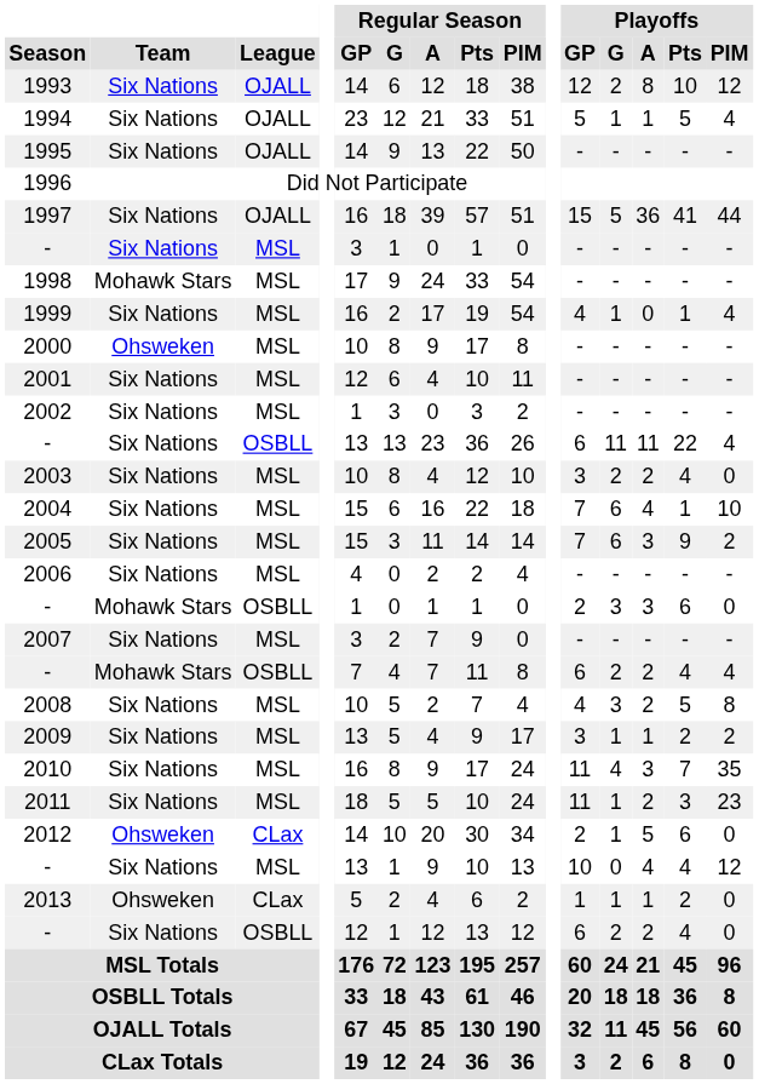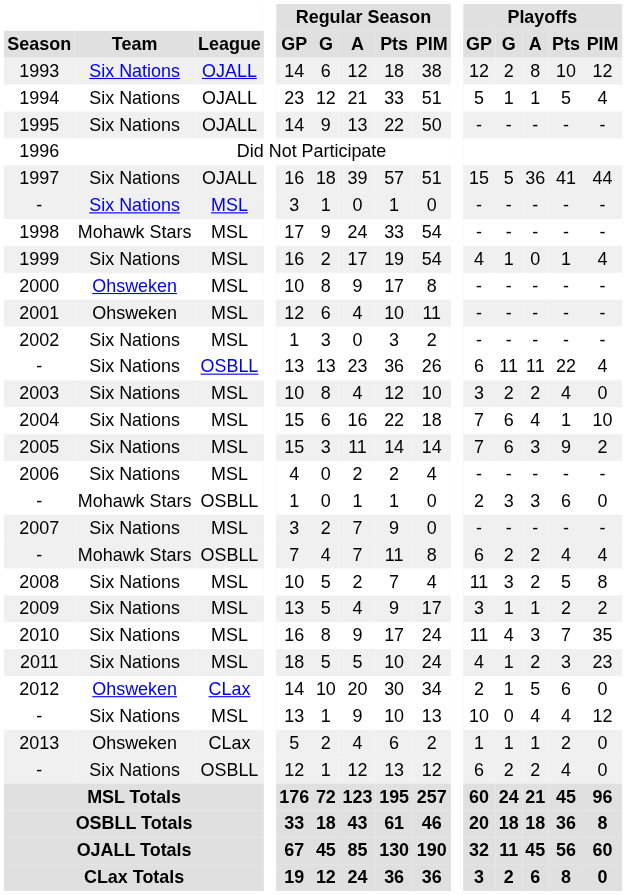 <table BORDER="0" CELLPADDING="3" CELLSPACING="0">
 <tr ALIGN="center" bgcolor="#e0e0e0">
 <th colspan="3" bgcolor="#ffffff"> </th>
 <th rowspan="99" bgcolor="#ffffff"> </th>
 <th colspan="5">Regular Season</th>
 <th rowspan="99" bgcolor="#ffffff"> </th>
 <th colspan="5">Playoffs</th>
 </tr>
 <tr ALIGN="center" bgcolor="#e0e0e0">
 <th>Season</th>
 <th>Team</th>
 <th>League</th>
 <th>GP</th>
 <th>G</th>
 <th>A</th>
 <th>Pts</th>
 <th>PIM</th>
 <th>GP</th>
 <th>G</th>
 <th>A</th>
 <th>Pts</th>
 <th>PIM</th>
 </tr>
 <tr ALIGN="center" bgcolor="#f0f0f0">
 <td>1993</td>
 <td><a href='#'>Six Nations</a></td>
 <td><a href='#'>OJALL</a></td>
 <td>14</td>
 <td>6</td>
 <td>12</td>
 <td>18</td>
 <td>38</td>
 <td>12</td>
 <td>2</td>
 <td>8</td>
 <td>10</td>
 <td>12</td>
 </tr>
 <tr ALIGN="center">
 <td>1994</td>
 <td>Six Nations</td>
 <td>OJALL</td>
 <td>23</td>
 <td>12</td>
 <td>21</td>
 <td>33</td>
 <td>51</td>
 <td>5</td>
 <td>1</td>
 <td>1</td>
 <td>5</td>
 <td>4</td>
 </tr>
 <tr ALIGN="center" bgcolor="#f0f0f0">
 <td>1995</td>
 <td>Six Nations</td>
 <td>OJALL</td>
 <td>14</td>
 <td>9</td>
 <td>13</td>
 <td>22</td>
 <td>50</td>
 <td>-</td>
 <td>-</td>
 <td>-</td>
 <td>-</td>
 <td>-</td>
 </tr>
 <tr ALIGN="center">
 <td>1996</td>
 <td colspan="12">Did Not Participate</td>
 </tr>
 <tr ALIGN="center" bgcolor="#f0f0f0">
 <td>1997</td>
 <td>Six Nations</td>
 <td>OJALL</td>
 <td>16</td>
 <td>18</td>
 <td>39</td>
 <td>57</td>
 <td>51</td>
 <td>15</td>
 <td>5</td>
 <td>36</td>
 <td>41</td>
 <td>44</td>
 </tr>
 <tr ALIGN="center" bgcolor="#f0f0f0">
 <td>-</td>
 <td><a href='#'>Six Nations</a></td>
 <td><a href='#'>MSL</a></td>
 <td>3</td>
 <td>1</td>
 <td>0</td>
 <td>1</td>
 <td>0</td>
 <td>-</td>
 <td>-</td>
 <td>-</td>
 <td>-</td>
 <td>-</td>
 </tr>
 <tr ALIGN="center">
 <td>1998</td>
 <td>Mohawk Stars</td>
 <td>MSL</td>
 <td>17</td>
 <td>9</td>
 <td>24</td>
 <td>33</td>
 <td>54</td>
 <td>-</td>
 <td>-</td>
 <td>-</td>
 <td>-</td>
 <td>-</td>
 </tr>
 <tr ALIGN="center" bgcolor="#f0f0f0">
 <td>1999</td>
 <td>Six Nations</td>
 <td>MSL</td>
 <td>16</td>
 <td>2</td>
 <td>17</td>
 <td>19</td>
 <td>54</td>
 <td>4</td>
 <td>1</td>
 <td>0</td>
 <td>1</td>
 <td>4</td>
 </tr>
 <tr ALIGN="center">
 <td>2000</td>
 <td><a href='#'>Ohsweken</a></td>
 <td>MSL</td>
 <td>10</td>
 <td>8</td>
 <td>9</td>
 <td>17</td>
 <td>8</td>
 <td>-</td>
 <td>-</td>
 <td>-</td>
 <td>-</td>
 <td>-</td>
 </tr>
 <tr ALIGN="center" bgcolor="#f0f0f0">
 <td>2001</td>
-<td>Six Nations</td>
+<td>Ohsweken</td>
 <td>MSL</td>
 <td>12</td>
 <td>6</td>
 <td>4</td>
 <td>10</td>
 <td>11</td>
 <td>-</td>
 <td>-</td>
 <td>-</td>
 <td>-</td>
 <td>-</td>
 </tr>
 <tr ALIGN="center">
 <td>2002</td>
 <td>Six Nations</td>
 <td>MSL</td>
 <td>1</td>
 <td>3</td>
 <td>0</td>
 <td>3</td>
 <td>2</td>
 <td>-</td>
 <td>-</td>
 <td>-</td>
 <td>-</td>
 <td>-</td>
 </tr>
 <tr ALIGN="center">
 <td>-</td>
 <td>Six Nations</td>
 <td><a href='#'>OSBLL</a></td>
 <td>13</td>
 <td>13</td>
 <td>23</td>
 <td>36</td>
 <td>26</td>
 <td>6</td>
 <td>11</td>
 <td>11</td>
 <td>22</td>
 <td>4</td>
 </tr>
 <tr ALIGN="center" bgcolor="#f0f0f0">
 <td>2003</td>
 <td>Six Nations</td>
 <td>MSL</td>
 <td>10</td>
 <td>8</td>
 <td>4</td>
 <td>12</td>
 <td>10</td>
 <td>3</td>
 <td>2</td>
 <td>2</td>
 <td>4</td>
 <td>0</td>
 </tr>
 <tr ALIGN="center">
 <td>2004</td>
 <td>Six Nations</td>
 <td>MSL</td>
 <td>15</td>
 <td>6</td>
 <td>16</td>
 <td>22</td>
 <td>18</td>
 <td>7</td>
 <td>6</td>
 <td>4</td>
 <td>1</td>
 <td>10</td>
 </tr>
 <tr ALIGN="center" bgcolor="#f0f0f0">
 <td>2005</td>
 <td>Six Nations</td>
 <td>MSL</td>
 <td>15</td>
 <td>3</td>
 <td>11</td>
 <td>14</td>
 <td>14</td>
 <td>7</td>
 <td>6</td>
 <td>3</td>
 <td>9</td>
 <td>2</td>
 </tr>
 <tr ALIGN="center">
 <td>2006</td>
 <td>Six Nations</td>
 <td>MSL</td>
 <td>4</td>
 <td>0</td>
 <td>2</td>
 <td>2</td>
 <td>4</td>
 <td>-</td>
 <td>-</td>
 <td>-</td>
 <td>-</td>
 <td>-</td>
 </tr>
 <tr ALIGN="center">
 <td>-</td>
 <td>Mohawk Stars</td>
 <td>OSBLL</td>
 <td>1</td>
 <td>0</td>
 <td>1</td>
 <td>1</td>
 <td>0</td>
 <td>2</td>
 <td>3</td>
 <td>3</td>
 <td>6</td>
 <td>0</td>
 </tr>
 <tr ALIGN="center" bgcolor="#f0f0f0">
 <td>2007</td>
 <td>Six Nations</td>
 <td>MSL</td>
 <td>3</td>
 <td>2</td>
 <td>7</td>
 <td>9</td>
 <td>0</td>
 <td>-</td>
 <td>-</td>
 <td>-</td>
 <td>-</td>
 <td>-</td>
 </tr>
 <tr ALIGN="center" bgcolor="#f0f0f0">
 <td>-</td>
 <td>Mohawk Stars</td>
 <td>OSBLL</td>
 <td>7</td>
 <td>4</td>
 <td>7</td>
 <td>11</td>
 <td>8</td>
 <td>6</td>
 <td>2</td>
 <td>2</td>
 <td>4</td>
 <td>4</td>
 </tr>
 <tr ALIGN="center">
 <td>2008</td>
 <td>Six Nations</td>
 <td>MSL</td>
 <td>10</td>
 <td>5</td>
 <td>2</td>
 <td>7</td>
 <td>4</td>
-<td>4</td>
+<td>11</td>
 <td>3</td>
 <td>2</td>
 <td>5</td>
 <td>8</td>
 </tr>
 <tr ALIGN="center" bgcolor="#f0f0f0">
 <td>2009</td>
 <td>Six Nations</td>
 <td>MSL</td>
 <td>13</td>
 <td>5</td>
 <td>4</td>
 <td>9</td>
 <td>17</td>
 <td>3</td>
 <td>1</td>
 <td>1</td>
 <td>2</td>
 <td>2</td>
 </tr>
 <tr ALIGN="center">
 <td>2010</td>
 <td>Six Nations</td>
 <td>MSL</td>
 <td>16</td>
 <td>8</td>
 <td>9</td>
 <td>17</td>
 <td>24</td>
 <td>11</td>
 <td>4</td>
 <td>3</td>
 <td>7</td>
 <td>35</td>
 </tr>
 <tr ALIGN="center" bgcolor="#f0f0f0">
 <td>2011</td>
 <td>Six Nations</td>
 <td>MSL</td>
 <td>18</td>
 <td>5</td>
 <td>5</td>
 <td>10</td>
 <td>24</td>
-<td>11</td>
+<td>4</td>
 <td>1</td>
 <td>2</td>
 <td>3</td>
 <td>23</td>
 </tr>
 <tr ALIGN="center">
 <td>2012</td>
 <td><a href='#'>Ohsweken</a></td>
 <td><a href='#'>CLax</a></td>
 <td>14</td>
 <td>10</td>
 <td>20</td>
 <td>30</td>
 <td>34</td>
 <td>2</td>
 <td>1</td>
 <td>5</td>
 <td>6</td>
 <td>0</td>
 </tr>
 <tr ALIGN="center">
 <td>-</td>
 <td>Six Nations</td>
 <td>MSL</td>
 <td>13</td>
 <td>1</td>
 <td>9</td>
 <td>10</td>
 <td>13</td>
 <td>10</td>
 <td>0</td>
 <td>4</td>
 <td>4</td>
 <td>12</td>
 </tr>
 <tr ALIGN="center" bgcolor="#f0f0f0">
 <td>2013</td>
 <td>Ohsweken</td>
 <td>CLax</td>
 <td>5</td>
 <td>2</td>
 <td>4</td>
 <td>6</td>
 <td>2</td>
 <td>1</td>
 <td>1</td>
 <td>1</td>
 <td>2</td>
 <td>0</td>
 </tr>
 <tr ALIGN="center" bgcolor="#f0f0f0">
 <td>-</td>
 <td>Six Nations</td>
 <td>OSBLL</td>
 <td>12</td>
 <td>1</td>
 <td>12</td>
 <td>13</td>
 <td>12</td>
 <td>6</td>
 <td>2</td>
 <td>2</td>
 <td>4</td>
 <td>0</td>
 </tr>
 <tr ALIGN="center" bgcolor="#e0e0e0">
 <th colspan="3">MSL Totals</th>
 <th>176</th>
 <th>72</th>
 <th>123</th>
 <th>195</th>
 <th>257</th>
 <th>60</th>
 <th>24</th>
 <th>21</th>
 <th>45</th>
 <th>96</th>
 </tr>
 <tr ALIGN="center" bgcolor="#e0e0e0">
 <th colspan="3">OSBLL Totals</th>
 <th>33</th>
 <th>18</th>
 <th>43</th>
 <th>61</th>
 <th>46</th>
 <th>20</th>
 <th>18</th>
 <th>18</th>
 <th>36</th>
 <th>8</th>
 </tr>
 <tr ALIGN="center" bgcolor="#e0e0e0">
 <th colspan="3">OJALL Totals</th>
 <th>67</th>
 <th>45</th>
 <th>85</th>
 <th>130</th>
 <th>190</th>
 <th>32</th>
 <th>11</th>
 <th>45</th>
 <th>56</th>
 <th>60</th>
 </tr>
 <tr ALIGN="center" bgcolor="#e0e0e0">
 <th colspan="3">CLax Totals</th>
 <th>19</th>
 <th>12</th>
 <th>24</th>
 <th>36</th>
 <th>36</th>
 <th>3</th>
 <th>2</th>
 <th>6</th>
 <th>8</th>
 <th>0</th>
 </tr>
 </table>
